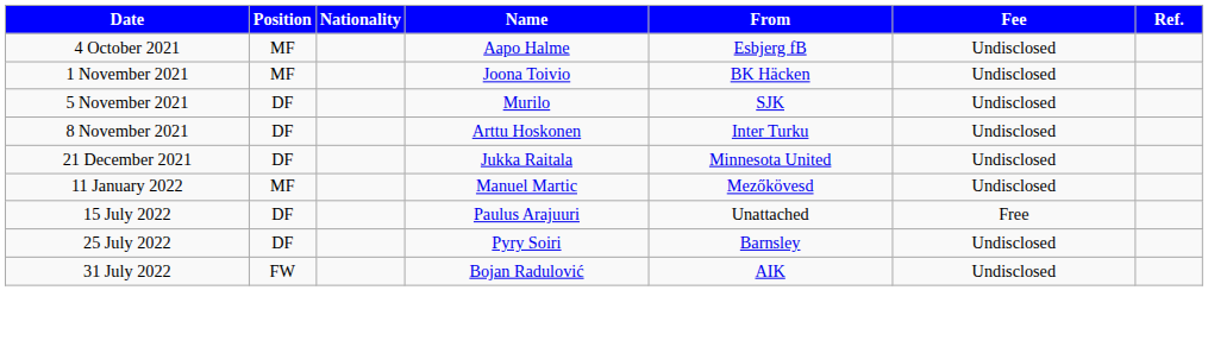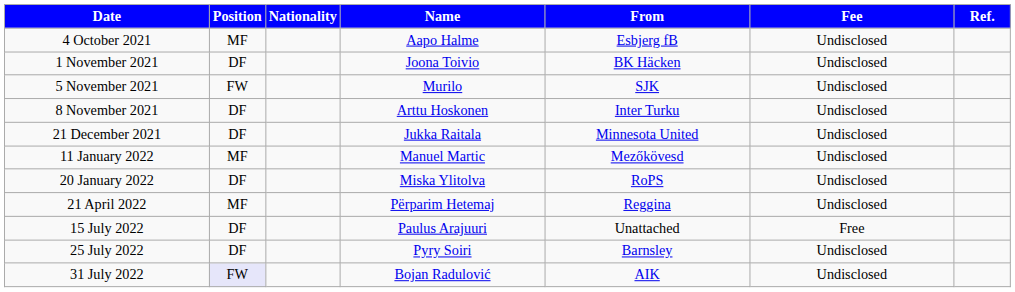 <table class="wikitable"  style="text-align:center; font-size:90%; ">
 <tr>
 <th style="background:#00f; color:white; width:200px;">Date</th>
 <th style="background:#00f; color:white; width:50px;">Position</th>
 <th style="background:#00f; color:white; width:50px;">Nationality</th>
 <th style="background:#00f; color:white; width:200px;">Name</th>
 <th style="background:#00f; color:white; width:200px;">From</th>
 <th style="background:#00f; color:white; width:200px;">Fee</th>
 <th style="background:#00f; color:white; width:50px;">Ref.</th>
 </tr>
 <tr>
 <td>4 October 2021</td>
 <td>MF</td>
 <td></td>
 <td><a href='#'>Aapo Halme</a></td>
 <td><a href='#'>Esbjerg fB</a></td>
 <td>Undisclosed</td>
 <td></td>
 </tr>
 <tr>
 <td>1 November 2021</td>
-<td>MF</td>
+<td>DF</td>
 <td></td>
 <td><a href='#'>Joona Toivio</a></td>
 <td><a href='#'>BK Häcken</a></td>
 <td>Undisclosed</td>
 <td></td>
 </tr>
 <tr>
 <td>5 November 2021</td>
-<td>DF</td>
+<td>FW</td>
 <td></td>
 <td><a href='#'>Murilo</a></td>
 <td><a href='#'>SJK</a></td>
 <td>Undisclosed</td>
 <td></td>
 </tr>
 <tr>
 <td>8 November 2021</td>
 <td>DF</td>
 <td></td>
 <td><a href='#'>Arttu Hoskonen</a></td>
 <td><a href='#'>Inter Turku</a></td>
 <td>Undisclosed</td>
 <td></td>
 </tr>
 <tr>
 <td>21 December 2021</td>
 <td>DF</td>
 <td></td>
 <td><a href='#'>Jukka Raitala</a></td>
 <td><a href='#'>Minnesota United</a></td>
 <td>Undisclosed</td>
 <td></td>
 </tr>
 <tr>
 <td>11 January 2022</td>
 <td>MF</td>
 <td></td>
 <td><a href='#'>Manuel Martic</a></td>
 <td><a href='#'>Mezőkövesd</a></td>
 <td>Undisclosed</td>
 <td></td>
 </tr>
 <tr>
+<td>20 January 2022</td>
+<td>DF</td>
+<td></td>
+<td><a href='#'>Miska Ylitolva</a></td>
+<td><a href='#'>RoPS</a></td>
+<td>Undisclosed</td>
+<td></td>
+</tr>
+<tr>
+<td>21 April 2022</td>
+<td>MF</td>
+<td></td>
+<td><a href='#'>Përparim Hetemaj</a></td>
+<td><a href='#'>Reggina</a></td>
+<td>Undisclosed</td>
+<td></td>
+</tr>
+<tr>
 <td>15 July 2022</td>
 <td>DF</td>
 <td></td>
 <td><a href='#'>Paulus Arajuuri</a></td>
 <td>Unattached</td>
 <td>Free</td>
 <td></td>
 </tr>
 <tr>
 <td>25 July 2022</td>
 <td>DF</td>
 <td></td>
 <td><a href='#'>Pyry Soiri</a></td>
 <td><a href='#'>Barnsley</a></td>
 <td>Undisclosed</td>
 <td></td>
 </tr>
 <tr>
 <td>31 July 2022</td>
-<td>FW</td>
+<td style="background: lavender;">FW</td>
 <td></td>
 <td><a href='#'>Bojan Radulović</a></td>
 <td><a href='#'>AIK</a></td>
 <td>Undisclosed</td>
 <td></td>
 </tr>
 </table>
